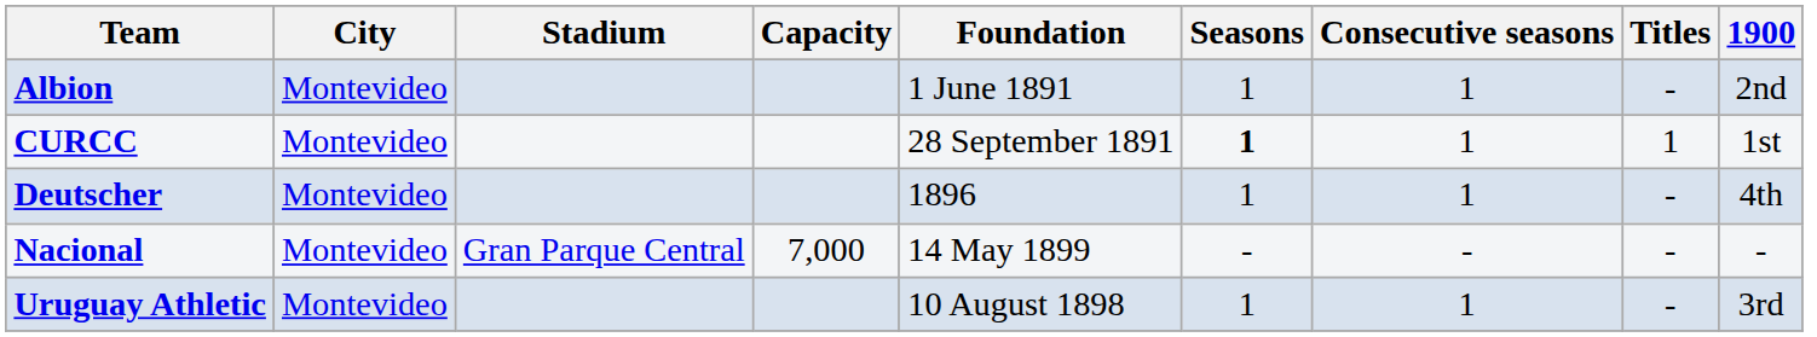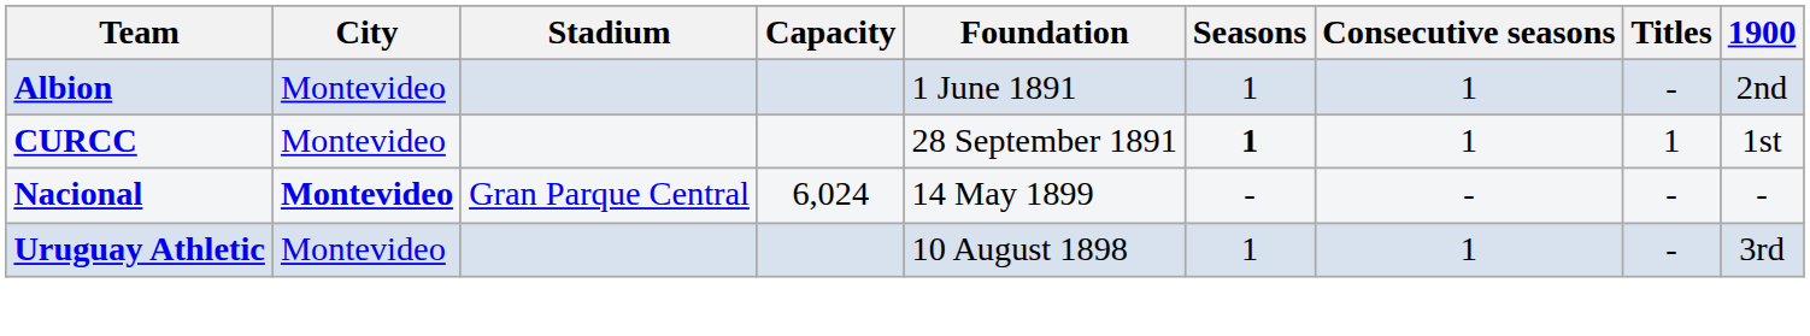 <table class="wikitable">
 <tr>
 <th>Team</th>
 <th>City</th>
 <th>Stadium</th>
 <th>Capacity</th>
 <th>Foundation</th>
 <th>Seasons</th>
 <th>Consecutive seasons</th>
 <th>Titles</th>
 <th><a href='#'>1900</a></th>
 </tr>
 <tr bgcolor=#D8E2EE>
 <td> <strong><a href='#'>Albion</a></strong></td>
 <td><a href='#'>Montevideo</a></td>
 <td></td>
 <td align=center></td>
 <td>1 June 1891</td>
 <td align=center>1</td>
 <td align=center>1</td>
 <td align=center>-</td>
 <td align=center>2nd</td>
 </tr>
 <tr bgcolor=#F3F5F7>
 <td> <strong><a href='#'>CURCC</a></strong></td>
 <td><a href='#'>Montevideo</a></td>
 <td></td>
 <td align=center></td>
 <td>28 September 1891</td>
 <td align=center><strong>1</strong></td>
 <td align=center>1</td>
 <td align=center>1</td>
 <td align=center>1st</td>
 </tr>
-<tr bgcolor=#D8E2EE>
-<td> <strong><a href='#'>Deutscher</a></strong></td>
-<td><a href='#'>Montevideo</a></td>
-<td></td>
-<td align=center></td>
-<td>1896</td>
-<td align=center>1</td>
-<td align=center>1</td>
-<td align=center>-</td>
-<td align=center>4th</td>
-</tr>
 <tr bgcolor=#F3F5F7>
 <td> <strong><a href='#'>Nacional</a></strong></td>
-<td><a href='#'>Montevideo</a></td>
+<td><strong><a href='#'>Montevideo</a></strong></td>
 <td><a href='#'>Gran Parque Central</a></td>
-<td align=center>7,000</td>
+<td align=center>6,024</td>
 <td>14 May 1899</td>
 <td align=center>-</td>
 <td align=center>-</td>
 <td align=center>-</td>
 <td align=center>-</td>
 </tr>
 <tr bgcolor=#D8E2EE>
 <td> <strong><a href='#'>Uruguay Athletic</a></strong></td>
 <td><a href='#'>Montevideo</a></td>
 <td></td>
 <td align=center></td>
 <td>10 August 1898</td>
 <td align=center>1</td>
 <td align=center>1</td>
 <td align=center>-</td>
 <td align=center>3rd</td>
 </tr>
 </table>
